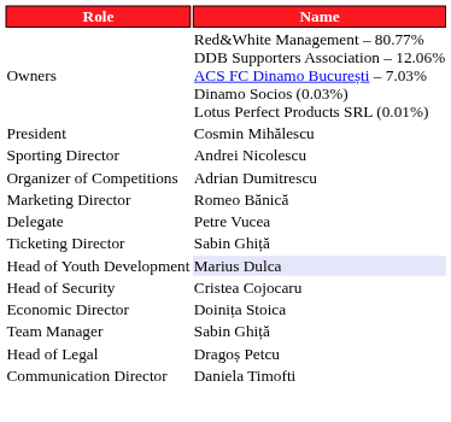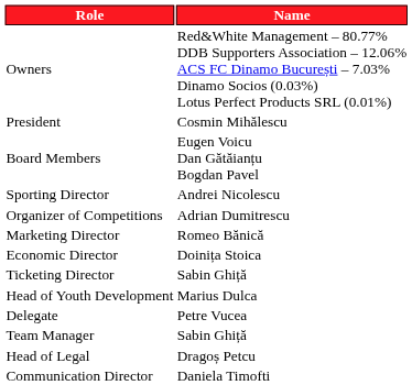 <table class="toccolours">
 <tr>
 <th style="background:#fb1821;color:#fefefe;border:1px solid #000000;">Role</th>
 <th style="background:#fb1821;color:#fefefe;border:1px solid #000000;">Name</th>
 </tr>
 <tr>
 <td>Owners</td>
 <td> Red&White Management – 80.77% <br>  DDB Supporters Association – 12.06% <br>  <a href='#'>ACS FC Dinamo București</a> – 7.03% <br>  Dinamo Socios (0.03%) <br>  Lotus Perfect Products SRL (0.01%)</td>
 </tr>
 <tr>
 <td>President</td>
 <td> Cosmin Mihălescu</td>
 </tr>
 <tr>
+<td>Board Members</td>
+<td> Eugen Voicu <br>  Dan Gătăianțu <br>  Bogdan Pavel</td>
+</tr>
+<tr>
 <td>Sporting Director</td>
 <td> Andrei Nicolescu</td>
 </tr>
 <tr>
 <td>Organizer of Competitions</td>
 <td> Adrian Dumitrescu</td>
 </tr>
 <tr>
 <td>Marketing Director</td>
 <td> Romeo Bănică</td>
 </tr>
 <tr>
-<td>Delegate</td>
-<td> Petre Vucea</td>
+<td>Economic Director</td>
+<td> Doinița Stoica</td>
 </tr>
 <tr>
 <td>Ticketing Director</td>
 <td> Sabin Ghiță</td>
 </tr>
 <tr>
 <td>Head of Youth Development</td>
-<td style="background: lavender;"> Marius Dulca</td>
+<td> Marius Dulca</td>
 </tr>
 <tr>
-<td>Head of Security</td>
-<td> Cristea Cojocaru</td>
-</tr>
-<tr>
-<td>Economic Director</td>
-<td> Doinița Stoica</td>
+<td>Delegate</td>
+<td> Petre Vucea</td>
 </tr>
 <tr>
 <td>Team Manager</td>
 <td> Sabin Ghiță</td>
 </tr>
 <tr>
 <td>Head of Legal</td>
 <td> Dragoș Petcu</td>
 </tr>
 <tr>
 <td>Communication Director</td>
 <td> Daniela Timofti</td>
 </tr>
 </table>
